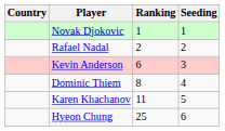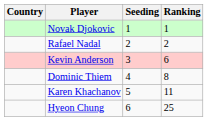 <table class="wikitable" border="1">
 <tr>
 <th>Country</th>
 <th>Player</th>
+<th>Seeding</th>
 <th>Ranking</th>
-<th>Seeding</th>
 </tr>
 <tr style="background:#cfc;">
 <td></td>
 <td><a href='#'>Novak Djokovic</a></td>
 <td>1</td>
 <td>1</td>
 </tr>
 <tr>
 <td></td>
 <td><a href='#'>Rafael Nadal</a></td>
 <td>2</td>
 <td>2</td>
 </tr>
 <tr style="background:#fcc;">
 <td></td>
 <td><a href='#'>Kevin Anderson</a></td>
+<td>3</td>
 <td>6</td>
-<td>3</td>
 </tr>
 <tr>
 <td></td>
 <td><a href='#'>Dominic Thiem</a></td>
+<td>4</td>
 <td>8</td>
-<td>4</td>
 </tr>
 <tr>
 <td></td>
 <td><a href='#'>Karen Khachanov</a></td>
+<td>5</td>
 <td>11</td>
-<td>5</td>
 </tr>
 <tr>
 <td></td>
 <td><a href='#'>Hyeon Chung</a></td>
+<td>6</td>
 <td>25</td>
-<td>6</td>
 </tr>
 </table>
